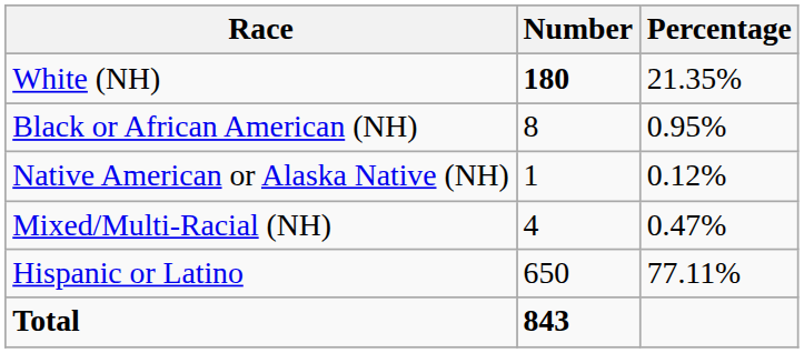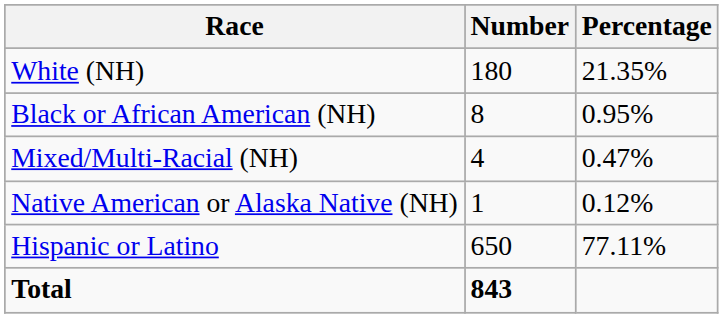 <table class="wikitable">
 <tr>
 <th>Race</th>
 <th>Number</th>
 <th>Percentage</th>
 </tr>
 <tr>
 <td><a href='#'>White</a> (NH)</td>
-<td><strong>180</strong></td>
+<td>180</td>
 <td>21.35%</td>
 </tr>
 <tr>
 <td><a href='#'>Black or African American</a> (NH)</td>
 <td>8</td>
 <td>0.95%</td>
 </tr>
 <tr>
+<td><a href='#'>Mixed/Multi-Racial</a> (NH)</td>
+<td>4</td>
+<td>0.47%</td>
+</tr>
+<tr>
 <td><a href='#'>Native American</a> or <a href='#'>Alaska Native</a> (NH)</td>
 <td>1</td>
 <td>0.12%</td>
-</tr>
-<tr>
-<td><a href='#'>Mixed/Multi-Racial</a> (NH)</td>
-<td>4</td>
-<td>0.47%</td>
 </tr>
 <tr>
 <td><a href='#'>Hispanic or Latino</a></td>
 <td>650</td>
 <td>77.11%</td>
 </tr>
 <tr>
 <td><strong>Total</strong></td>
 <td><strong>843</strong></td>
 <td></td>
 </tr>
 </table>
